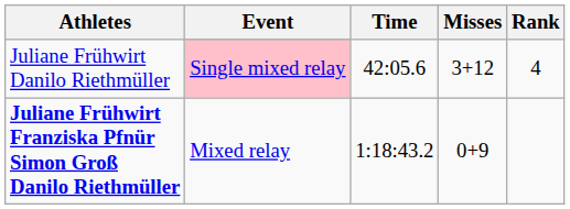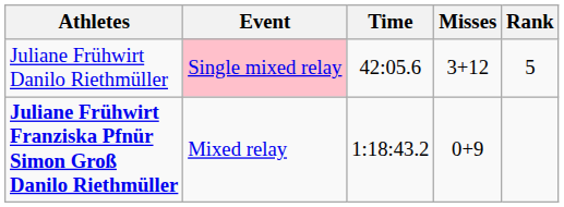 <table class="wikitable" style="font-size:90%">
 <tr>
 <th>Athletes</th>
 <th>Event</th>
 <th>Time</th>
 <th>Misses</th>
 <th>Rank</th>
 </tr>
 <tr align=center>
 <td align=left><a href='#'>Juliane Frühwirt</a><br><a href='#'>Danilo Riethmüller</a></td>
 <td align=left style="background: pink;"><a href='#'>Single mixed relay</a></td>
 <td>42:05.6</td>
 <td>3+12</td>
-<td>4</td>
+<td>5</td>
 </tr>
 <tr align=center>
 <td align=left><strong><a href='#'>Juliane Frühwirt</a><br><a href='#'>Franziska Pfnür</a><br><a href='#'>Simon Groß</a><br><a href='#'>Danilo Riethmüller</a></strong></td>
 <td align=left><a href='#'>Mixed relay</a></td>
 <td>1:18:43.2</td>
 <td>0+9</td>
 <td></td>
 </tr>
 </table>
